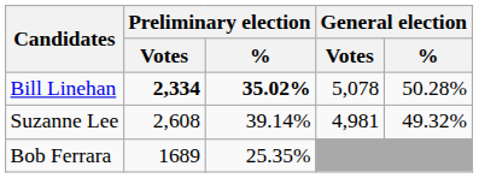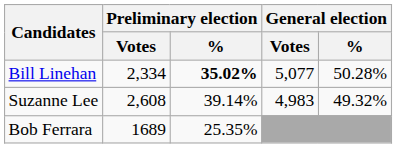 <table class=wikitable>
 <tr>
 <th colspan=1 rowspan=2><strong>Candidates</strong></th>
 <th colspan=2><strong>Preliminary election</strong></th>
 <th colspan=2><strong>General election</strong></th>
 </tr>
 <tr>
 <th>Votes</th>
 <th>%</th>
 <th>Votes</th>
 <th>%</th>
 </tr>
 <tr>
 <td><a href='#'>Bill Linehan</a></td>
-<td align="right"><strong>2,334</strong></td>
+<td align="right">2,334</td>
 <td align="right"><strong>35.02%</strong></td>
-<td align="right">5,078</td>
+<td align="right">5,077</td>
 <td align="right">50.28%</td>
 </tr>
 <tr>
 <td>Suzanne Lee</td>
 <td align="right">2,608</td>
 <td align="right">39.14%</td>
-<td align="right">4,981</td>
+<td align="right">4,983</td>
 <td align="right">49.32%</td>
 </tr>
 <tr>
 <td>Bob Ferrara</td>
 <td align="right">1689</td>
 <td align="right">25.35%</td>
 <td colspan=2 bgcolor=darkgray></td>
 </tr>
 </table>
